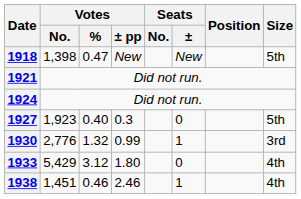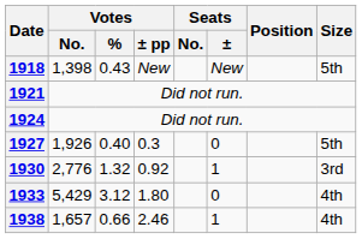 <table class=wikitable>
 <tr>
 <th rowspan="2">Date</th>
 <th colspan="3">Votes</th>
 <th colspan="2">Seats</th>
 <th rowspan="2">Position</th>
 <th rowspan="2">Size</th>
 </tr>
 <tr>
 <th>No.</th>
 <th>%</th>
 <th>± pp</th>
 <th>No.</th>
 <th>±</th>
 </tr>
 <tr>
 <th><a href='#'>1918</a></th>
 <td>1,398</td>
-<td>0.47</td>
+<td>0.43</td>
 <td><em>New</em></td>
 <td></td>
 <td><em>New</em></td>
 <td></td>
 <td>5th</td>
 </tr>
 <tr>
 <th><a href='#'>1921</a></th>
 <td colspan="7" style="text-align:center;"><em>Did not run.</em></td>
 </tr>
 <tr>
 <th><a href='#'>1924</a></th>
 <td colspan="7" style="text-align:center;"><em>Did not run.</em></td>
 </tr>
 <tr>
 <th><a href='#'>1927</a></th>
-<td>1,923</td>
+<td>1,926</td>
 <td>0.40</td>
 <td> 0.3</td>
 <td></td>
 <td> 0</td>
 <td></td>
 <td> 5th</td>
 </tr>
 <tr>
 <th><a href='#'>1930</a></th>
 <td>2,776</td>
 <td>1.32</td>
-<td> 0.99</td>
+<td> 0.92</td>
 <td></td>
 <td> 1</td>
 <td></td>
 <td> 3rd</td>
 </tr>
 <tr>
 <th><a href='#'>1933</a></th>
 <td>5,429</td>
 <td>3.12</td>
 <td> 1.80</td>
 <td></td>
 <td> 0</td>
 <td></td>
 <td> 4th</td>
 </tr>
 <tr>
 <th><a href='#'>1938</a></th>
-<td>1,451</td>
-<td>0.46</td>
+<td>1,657</td>
+<td>0.66</td>
 <td> 2.46</td>
 <td></td>
 <td> 1</td>
 <td></td>
 <td> 4th</td>
 </tr>
 </table>
